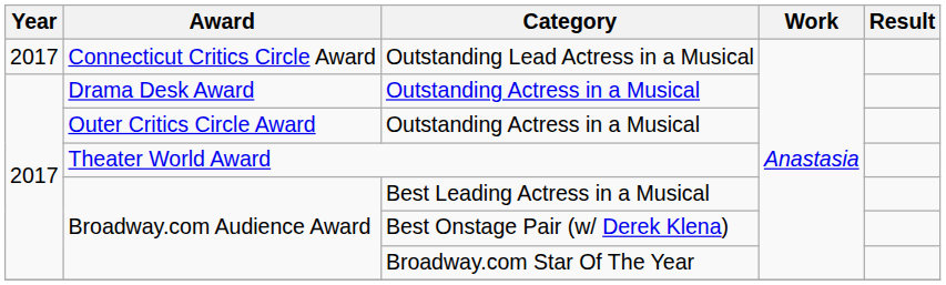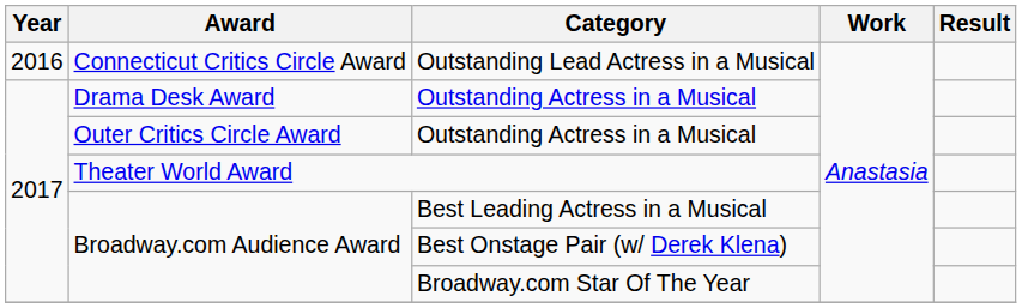 <table class="wikitable">
 <tr>
 <th>Year</th>
 <th>Award</th>
 <th>Category</th>
 <th>Work</th>
 <th>Result</th>
 </tr>
 <tr>
-<td>2017</td>
+<td>2016</td>
 <td><a href='#'>Connecticut Critics Circle</a> Award</td>
 <td>Outstanding Lead Actress in a Musical</td>
 <td rowspan="7" align="center"><em><a href='#'>Anastasia</a></em></td>
 <td></td>
 </tr>
 <tr>
 <td rowspan="6">2017</td>
 <td><a href='#'>Drama Desk Award</a></td>
 <td><a href='#'>Outstanding Actress in a Musical</a></td>
 <td></td>
 </tr>
 <tr>
 <td><a href='#'>Outer Critics Circle Award</a></td>
 <td>Outstanding Actress in a Musical</td>
 <td></td>
 </tr>
 <tr>
 <td colspan="2"><a href='#'>Theater World Award</a></td>
 <td></td>
 </tr>
 <tr>
 <td rowspan="3">Broadway.com Audience Award</td>
 <td>Best Leading Actress in a Musical</td>
 <td></td>
 </tr>
 <tr>
 <td>Best Onstage Pair (w/ <a href='#'>Derek Klena</a>)</td>
 <td></td>
 </tr>
 <tr>
 <td>Broadway.com Star Of The Year</td>
 <td></td>
 </tr>
 <tr>
 </tr>
 </table>
